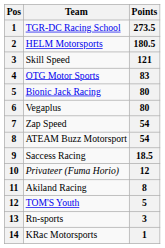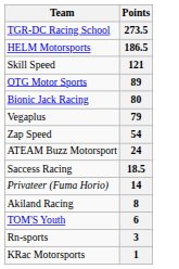 <table class="wikitable" style="font-size: 85%;">
 <tr>
-<th>Pos</th>
 <th>Team</th>
 <th>Points</th>
 </tr>
 <tr>
-<th>1</th>
 <td><a href='#'>TGR-DC Racing School</a></td>
 <th>273.5</th>
 </tr>
 <tr>
-<th>2</th>
 <td><a href='#'>HELM Motorsports</a></td>
-<th>180.5</th>
+<th>186.5</th>
 </tr>
 <tr>
-<th>3</th>
 <td>Skill Speed</td>
 <th>121</th>
 </tr>
 <tr>
-<th>4</th>
 <td><a href='#'>OTG Motor Sports</a></td>
-<th>83</th>
+<th>89</th>
 </tr>
 <tr>
-<th>5</th>
 <td><a href='#'>Bionic Jack Racing</a></td>
 <th>80</th>
 </tr>
 <tr>
-<th>6</th>
 <td>Vegaplus</td>
-<th>80</th>
+<th>79</th>
 </tr>
 <tr>
-<th>7</th>
 <td>Zap Speed</td>
 <th>54</th>
 </tr>
 <tr>
-<th>8</th>
 <td>ATEAM Buzz Motorsport</td>
-<th>54</th>
+<th>24</th>
 </tr>
 <tr>
-<th>9</th>
 <td>Saccess Racing</td>
 <th>18.5</th>
 </tr>
 <tr>
-<th>10</th>
 <td><em>Privateer (Fuma Horio)</em></td>
-<th>12</th>
+<th>14</th>
 </tr>
 <tr>
-<th>11</th>
 <td>Akiland Racing</td>
 <th>8</th>
 </tr>
 <tr>
-<th>12</th>
 <td><a href='#'>TOM'S Youth</a></td>
-<th>5</th>
+<th>6</th>
 </tr>
 <tr>
-<th>13</th>
 <td>Rn-sports</td>
 <th>3</th>
 </tr>
 <tr>
-<th>14</th>
 <td>KRac Motorsports</td>
 <th>1</th>
 </tr>
 </table>
